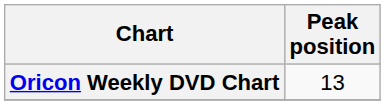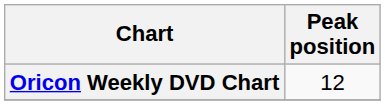 <table class="wikitable plainrowheaders" style="text-align:center;">
 <tr>
 <th>Chart</th>
 <th>Peak<br>position</th>
 </tr>
 <tr>
 <th scope="row"><a href='#'>Oricon</a> Weekly DVD Chart</th>
-<td>13</td>
+<td>12</td>
 </tr>
 <tr>
 </tr>
 </table>
